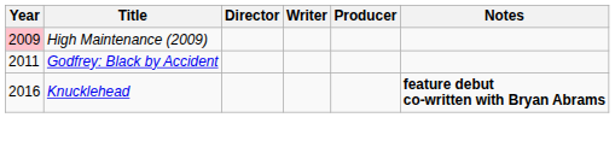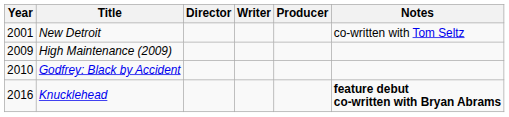 <table class="wikitable">
 <tr>
 <th>Year</th>
 <th>Title</th>
 <th>Director</th>
 <th>Writer</th>
 <th>Producer</th>
 <th>Notes</th>
 </tr>
 <tr>
-<td style="background: pink;">2009</td>
+<td>2001</td>
+<td><em>New Detroit</em></td>
+<td></td>
+<td></td>
+<td></td>
+<td>co-written with <a href='#'>Tom Seltz</a></td>
+</tr>
+<tr>
+<td>2009</td>
 <td><em>High Maintenance (2009)</em></td>
 <td></td>
 <td></td>
 <td></td>
 <td></td>
 </tr>
 <tr>
-<td>2011</td>
+<td>2010</td>
 <td><em><a href='#'>Godfrey: Black by Accident</a></em></td>
 <td></td>
 <td></td>
 <td></td>
 <td></td>
 </tr>
 <tr>
 <td>2016</td>
 <td><em><a href='#'>Knucklehead</a></em></td>
 <td></td>
 <td></td>
 <td></td>
 <td><strong>feature debut <br> co-written with Bryan Abrams</strong></td>
 </tr>
 </table>
